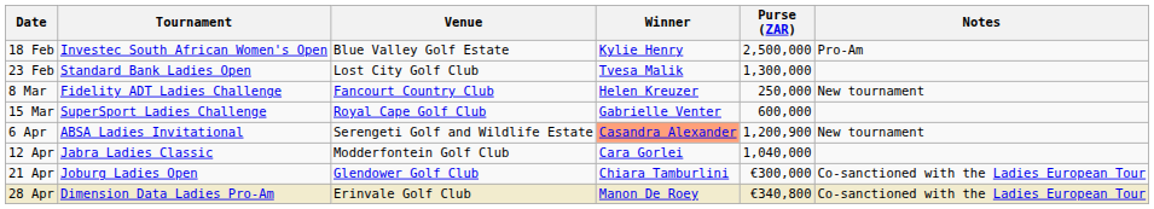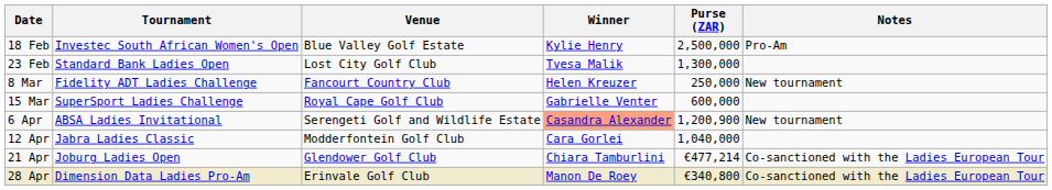 <table class="wikitable sortable" style="font-size:95%;">
 <tr>
 <th>Date</th>
 <th>Tournament</th>
 <th>Venue</th>
 <th>Winner</th>
 <th>Purse<br>(<a href='#'>ZAR</a>)</th>
 <th>Notes</th>
 </tr>
 <tr>
 <td>18 Feb</td>
 <td><a href='#'>Investec South African Women's Open</a></td>
 <td>Blue Valley Golf Estate</td>
 <td> <a href='#'>Kylie Henry</a></td>
 <td align=right>2,500,000</td>
 <td>Pro-Am</td>
 </tr>
 <tr>
 <td>23 Feb</td>
 <td><a href='#'>Standard Bank Ladies Open</a></td>
 <td>Lost City Golf Club</td>
 <td> <a href='#'>Tvesa Malik</a></td>
 <td align=right>1,300,000</td>
 <td></td>
 </tr>
 <tr>
 <td>8 Mar</td>
 <td><a href='#'>Fidelity ADT Ladies Challenge</a></td>
 <td><a href='#'>Fancourt Country Club</a></td>
 <td> <a href='#'>Helen Kreuzer</a></td>
 <td align=right>250,000</td>
 <td>New tournament</td>
 </tr>
 <tr>
 <td>15 Mar</td>
 <td><a href='#'>SuperSport Ladies Challenge</a></td>
 <td><a href='#'>Royal Cape Golf Club</a></td>
 <td> <a href='#'>Gabrielle Venter</a></td>
 <td align=right>600,000</td>
 <td></td>
 </tr>
 <tr>
 <td>6 Apr</td>
 <td><a href='#'>ABSA Ladies Invitational</a></td>
 <td>Serengeti Golf and Wildlife Estate</td>
 <td style="background: lightsalmon;"> <a href='#'>Casandra Alexander</a></td>
 <td align=right>1,200,900</td>
 <td>New tournament</td>
 </tr>
 <tr>
 <td>12 Apr</td>
 <td><a href='#'>Jabra Ladies Classic</a></td>
 <td>Modderfontein Golf Club</td>
 <td> <a href='#'>Cara Gorlei</a></td>
 <td align=right>1,040,000</td>
 <td></td>
 </tr>
 <tr>
 <td>21 Apr</td>
 <td><a href='#'>Joburg Ladies Open</a></td>
 <td><a href='#'>Glendower Golf Club</a></td>
 <td> <a href='#'>Chiara Tamburlini</a></td>
-<td align=right>€300,000</td>
+<td align=right>€477,214</td>
 <td>Co-sanctioned with the <a href='#'>Ladies European Tour</a></td>
 </tr>
 <tr style="background:#f2ecce;">
 <td>28 Apr</td>
 <td><a href='#'>Dimension Data Ladies Pro-Am</a></td>
 <td>Erinvale Golf Club</td>
 <td> <a href='#'>Manon De Roey</a></td>
 <td align=right>€340,800</td>
 <td>Co-sanctioned with the <a href='#'>Ladies European Tour</a></td>
 </tr>
 </table>
